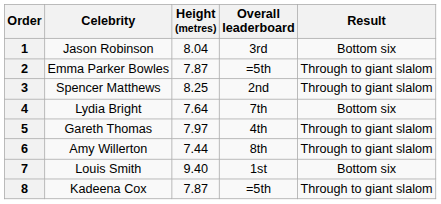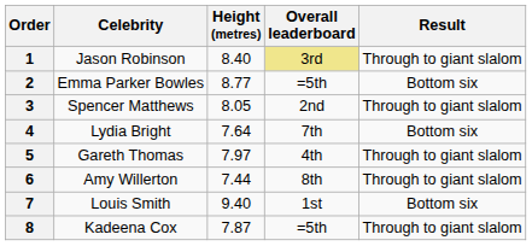 <table class="wikitable plainrowheaders" style="text-align:center;">
 <tr>
 <th>Order</th>
 <th>Celebrity</th>
 <th>Height<br><small>(metres)</small></th>
 <th>Overall<br>leaderboard</th>
 <th>Result</th>
 </tr>
 <tr>
 <th>1</th>
 <td>Jason Robinson</td>
-<td>8.04</td>
-<td>3rd</td>
-<td>Bottom six</td>
+<td>8.40</td>
+<td style="background: khaki;">3rd</td>
+<td>Through to giant slalom</td>
 </tr>
 <tr>
 <th>2</th>
 <td>Emma Parker Bowles</td>
-<td>7.87</td>
+<td>8.77</td>
 <td>=5th</td>
-<td>Through to giant slalom</td>
+<td>Bottom six</td>
 </tr>
 <tr>
 <th>3</th>
 <td>Spencer Matthews</td>
-<td>8.25</td>
+<td>8.05</td>
 <td>2nd</td>
 <td>Through to giant slalom</td>
 </tr>
 <tr>
 <th>4</th>
 <td>Lydia Bright</td>
 <td>7.64</td>
 <td>7th</td>
 <td>Bottom six</td>
 </tr>
 <tr>
 <th>5</th>
 <td>Gareth Thomas</td>
 <td>7.97</td>
 <td>4th</td>
 <td>Through to giant slalom</td>
 </tr>
 <tr>
 <th>6</th>
 <td>Amy Willerton</td>
 <td>7.44</td>
 <td>8th</td>
 <td>Through to giant slalom</td>
 </tr>
 <tr>
 <th>7</th>
 <td>Louis Smith</td>
 <td>9.40</td>
 <td>1st</td>
 <td>Bottom six</td>
 </tr>
 <tr>
 <th>8</th>
 <td>Kadeena Cox</td>
 <td>7.87</td>
 <td>=5th</td>
 <td>Through to giant slalom</td>
 </tr>
 </table>
